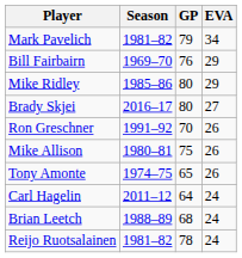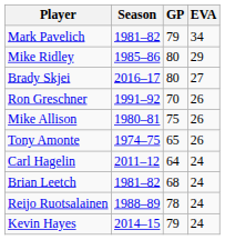 <table class="wikitable">
 <tr>
 <th>Player</th>
 <th>Season</th>
 <th>GP</th>
 <th>EVA</th>
 </tr>
 <tr>
 <td><a href='#'>Mark Pavelich</a></td>
 <td><a href='#'>1981–82</a></td>
 <td>79</td>
 <td>34</td>
-</tr>
-<tr>
-<td><a href='#'>Bill Fairbairn</a></td>
-<td><a href='#'>1969–70</a></td>
-<td>76</td>
-<td>29</td>
 </tr>
 <tr>
 <td><a href='#'>Mike Ridley</a></td>
 <td><a href='#'>1985–86</a></td>
 <td>80</td>
 <td>29</td>
 </tr>
 <tr>
 <td><a href='#'>Brady Skjei</a></td>
 <td><a href='#'>2016–17</a></td>
 <td>80</td>
 <td>27</td>
 </tr>
 <tr>
 <td><a href='#'>Ron Greschner</a></td>
 <td><a href='#'>1991–92</a></td>
 <td>70</td>
 <td>26</td>
 </tr>
 <tr>
 <td><a href='#'>Mike Allison</a></td>
 <td><a href='#'>1980–81</a></td>
 <td>75</td>
 <td>26</td>
 </tr>
 <tr>
 <td><a href='#'>Tony Amonte</a></td>
 <td><a href='#'>1974–75</a></td>
 <td>65</td>
 <td>26</td>
 </tr>
 <tr>
 <td><a href='#'>Carl Hagelin</a></td>
 <td><a href='#'>2011–12</a></td>
 <td>64</td>
 <td>24</td>
 </tr>
 <tr>
 <td><a href='#'>Brian Leetch</a></td>
-<td><a href='#'>1988–89</a></td>
+<td><a href='#'>1981–82</a></td>
 <td>68</td>
 <td>24</td>
 </tr>
 <tr>
 <td><a href='#'>Reijo Ruotsalainen</a></td>
-<td><a href='#'>1981–82</a></td>
+<td><a href='#'>1988–89</a></td>
 <td>78</td>
 <td>24</td>
 </tr>
+<tr>
+<td><a href='#'>Kevin Hayes</a></td>
+<td><a href='#'>2014–15</a></td>
+<td>79</td>
+<td>24</td>
+</tr>
 </table>
